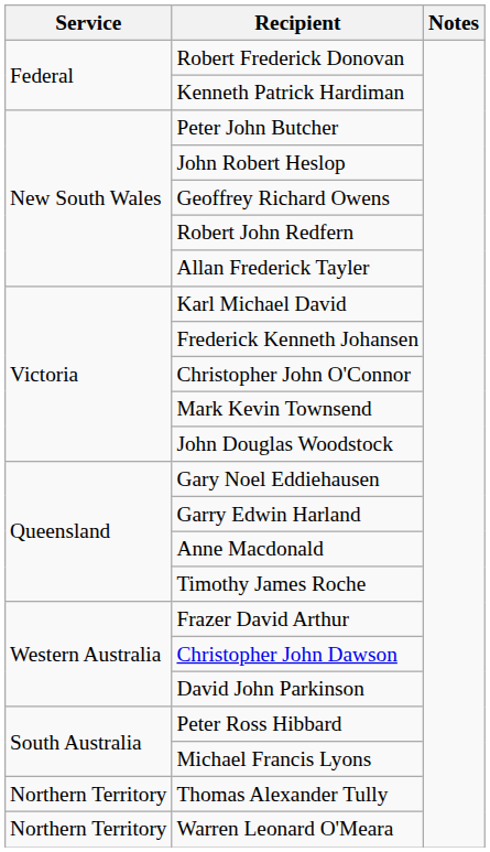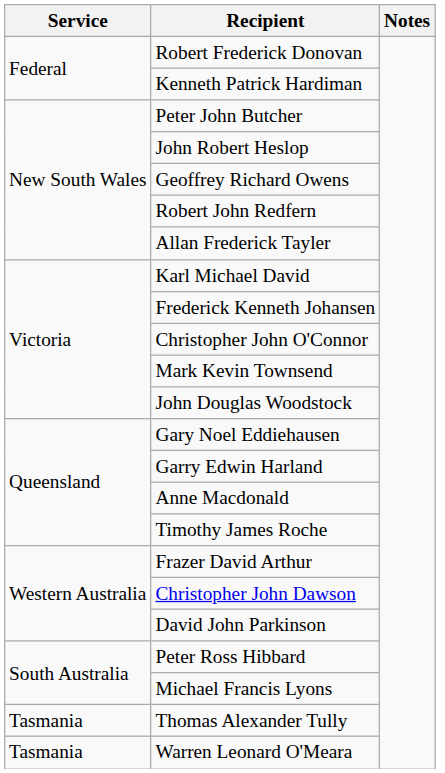 <table class="wikitable" style="font-size:95%;">
 <tr>
 <th>Service</th>
 <th>Recipient</th>
 <th>Notes</th>
 </tr>
 <tr>
 <td rowspan=2>Federal</td>
 <td> Robert Frederick Donovan</td>
 <td rowspan=23></td>
 </tr>
 <tr>
 <td> Kenneth Patrick Hardiman</td>
 </tr>
 <tr>
 <td rowspan=5>New South Wales</td>
 <td> Peter John Butcher</td>
 </tr>
 <tr>
 <td> John Robert Heslop</td>
 </tr>
 <tr>
 <td> Geoffrey Richard Owens</td>
 </tr>
 <tr>
 <td> Robert John Redfern</td>
 </tr>
 <tr>
 <td> Allan Frederick Tayler</td>
 </tr>
 <tr>
 <td rowspan=5>Victoria</td>
 <td> Karl Michael David</td>
 </tr>
 <tr>
 <td> Frederick Kenneth Johansen</td>
 </tr>
 <tr>
 <td> Christopher John O'Connor</td>
 </tr>
 <tr>
 <td> Mark Kevin Townsend</td>
 </tr>
 <tr>
 <td> John Douglas Woodstock</td>
 </tr>
 <tr>
 <td rowspan=4>Queensland</td>
 <td> Gary Noel Eddiehausen</td>
 </tr>
 <tr>
 <td> Garry Edwin Harland</td>
 </tr>
 <tr>
 <td> Anne Macdonald</td>
 </tr>
 <tr>
 <td> Timothy James Roche</td>
 </tr>
 <tr>
 <td rowspan=3>Western Australia</td>
 <td> Frazer David Arthur</td>
 </tr>
 <tr>
 <td> <a href='#'>Christopher John Dawson</a></td>
 </tr>
 <tr>
 <td> David John Parkinson</td>
 </tr>
 <tr>
 <td rowspan=2>South Australia</td>
 <td> Peter Ross Hibbard</td>
 </tr>
 <tr>
 <td> Michael Francis Lyons</td>
 </tr>
 <tr>
-<td>Northern Territory</td>
+<td>Tasmania</td>
 <td> Thomas Alexander Tully</td>
 </tr>
 <tr>
-<td>Northern Territory</td>
+<td>Tasmania</td>
 <td> Warren Leonard O'Meara</td>
 </tr>
 </table>
